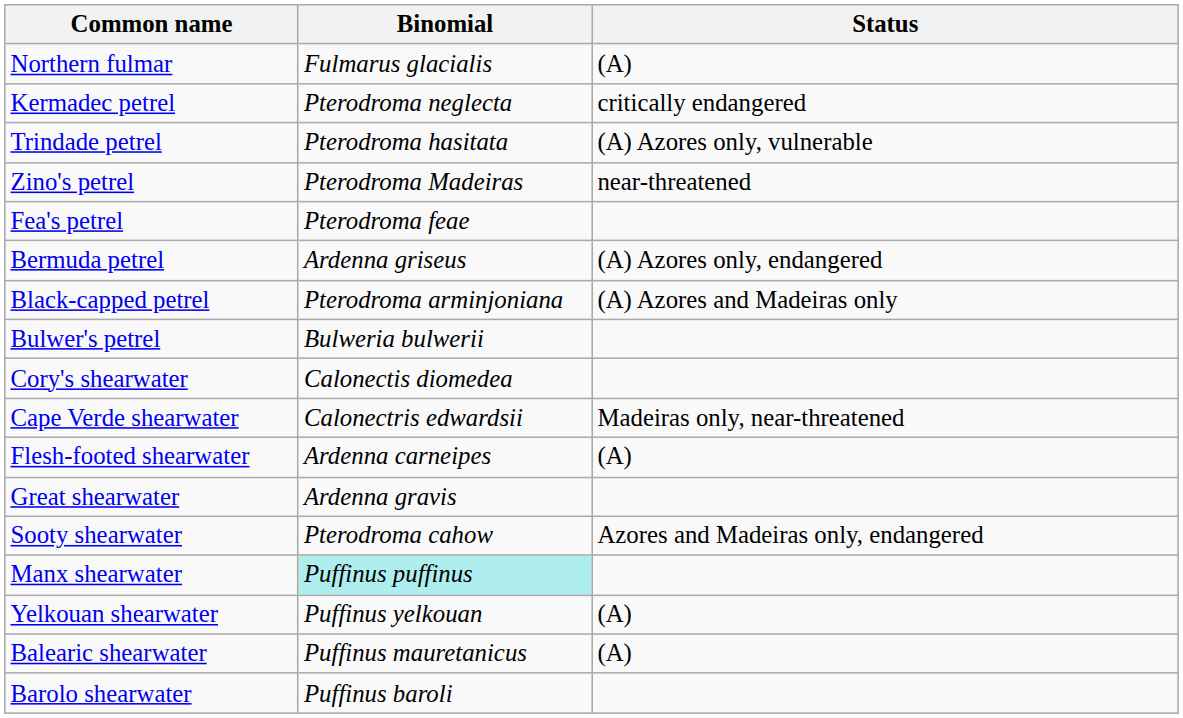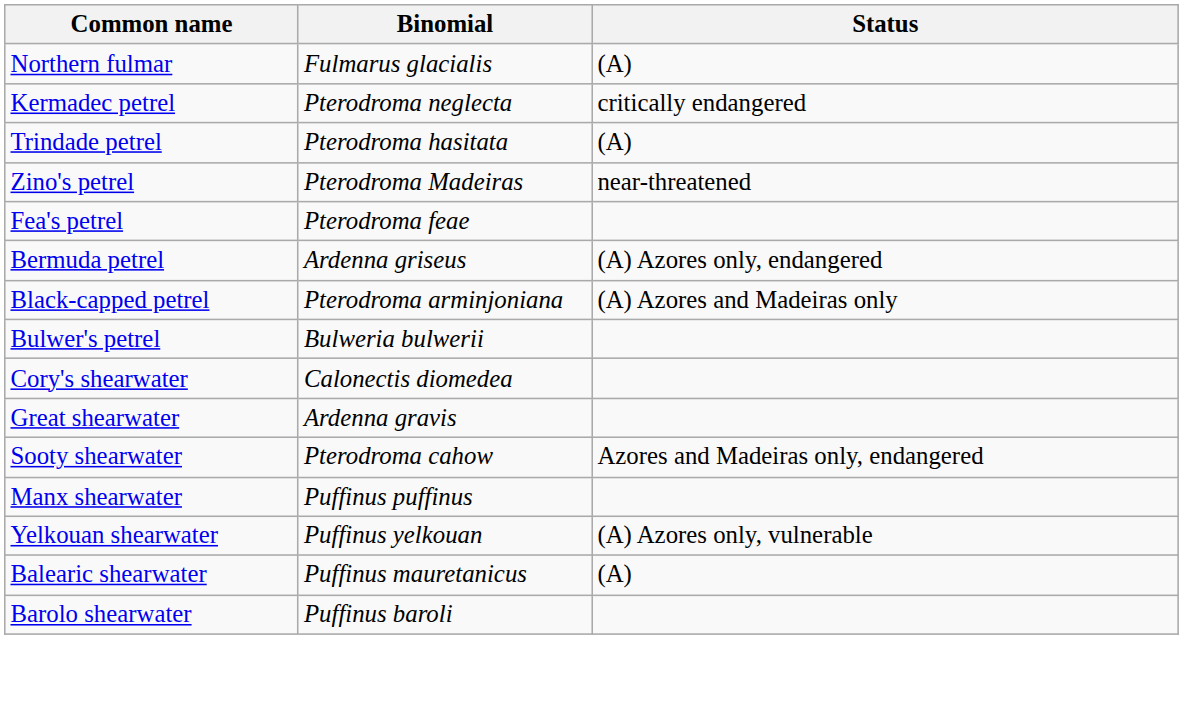 <table width=60% class="wikitable">
 <tr>
 <th width=15%>Common name</th>
 <th width=15%>Binomial</th>
 <th width=30%>Status</th>
 </tr>
 <tr>
 <td><a href='#'>Northern fulmar</a></td>
 <td><em>Fulmarus glacialis</em></td>
 <td>(A)</td>
 </tr>
 <tr>
 <td><a href='#'>Kermadec petrel</a></td>
 <td><em>Pterodroma neglecta</em></td>
 <td>critically endangered</td>
 </tr>
 <tr>
 <td><a href='#'>Trindade petrel</a></td>
 <td><em>Pterodroma hasitata</em></td>
-<td>(A) Azores only, vulnerable</td>
+<td>(A)</td>
 </tr>
 <tr>
 <td><a href='#'>Zino's petrel</a></td>
 <td><em>Pterodroma Madeiras</em></td>
 <td>near-threatened</td>
 </tr>
 <tr>
 <td><a href='#'>Fea's petrel</a></td>
 <td><em>Pterodroma feae</em></td>
 <td></td>
 </tr>
 <tr>
 <td><a href='#'>Bermuda petrel</a></td>
 <td><em>Ardenna griseus</em></td>
 <td>(A) Azores only, endangered</td>
 </tr>
 <tr>
 <td><a href='#'>Black-capped petrel</a></td>
 <td><em>Pterodroma arminjoniana</em></td>
 <td>(A) Azores and Madeiras only</td>
 </tr>
 <tr>
 <td><a href='#'>Bulwer's petrel</a></td>
 <td><em>Bulweria bulwerii</em></td>
 <td></td>
 </tr>
 <tr>
 <td><a href='#'>Cory's shearwater</a></td>
 <td><em>Calonectis diomedea</em></td>
 <td></td>
 </tr>
 <tr>
-<td><a href='#'>Cape Verde shearwater</a></td>
-<td><em>Calonectris edwardsii</em></td>
-<td>Madeiras only, near-threatened</td>
-</tr>
-<tr>
-<td><a href='#'>Flesh-footed shearwater</a></td>
-<td><em>Ardenna carneipes</em></td>
-<td>(A)</td>
-</tr>
-<tr>
 <td><a href='#'>Great shearwater</a></td>
 <td><em>Ardenna gravis</em></td>
 <td></td>
 </tr>
 <tr>
 <td><a href='#'>Sooty shearwater</a></td>
 <td><em>Pterodroma cahow</em></td>
 <td>Azores and Madeiras only, endangered</td>
 </tr>
 <tr>
 <td><a href='#'>Manx shearwater</a></td>
-<td style="background: paleturquoise;"><em>Puffinus puffinus</em></td>
+<td><em>Puffinus puffinus</em></td>
 <td></td>
 </tr>
 <tr>
 <td><a href='#'>Yelkouan shearwater</a></td>
 <td><em>Puffinus yelkouan</em></td>
-<td>(A)</td>
+<td>(A) Azores only, vulnerable</td>
 </tr>
 <tr>
 <td><a href='#'>Balearic shearwater</a></td>
 <td><em>Puffinus mauretanicus</em></td>
 <td>(A)</td>
 </tr>
 <tr>
 <td><a href='#'>Barolo shearwater</a></td>
 <td><em>Puffinus baroli</em></td>
 <td></td>
 </tr>
 </table>
